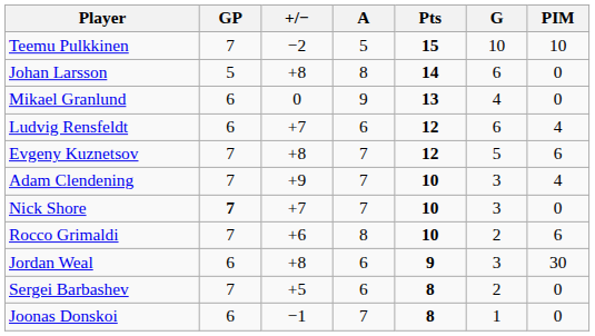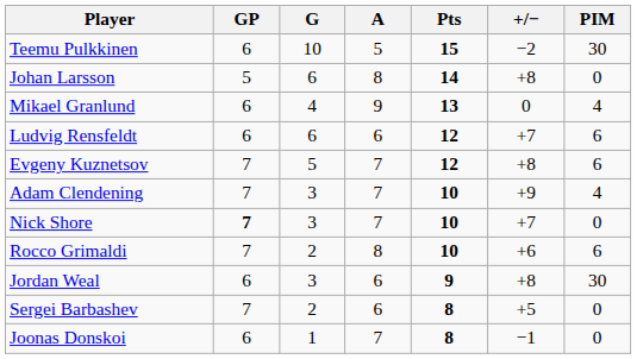 <table class="wikitable sortable" style="text-align:center;">
 <tr>
 <th width="175px">Player</th>
 <th width="50px">GP</th>
-<th width="60px">+/−</th>
+<th width="50px">G</th>
 <th width="50px">A</th>
 <th width="60px">Pts</th>
-<th width="50px">G</th>
+<th width="60px">+/−</th>
 <th width="50px">PIM</th>
 </tr>
 <tr>
 <td style="text-align:left;"> <a href='#'>Teemu Pulkkinen</a></td>
-<td>7</td>
-<td>−2</td>
+<td>6</td>
+<td>10</td>
 <td>5</td>
 <td><strong>15</strong></td>
-<td>10</td>
-<td>10</td>
+<td>−2</td>
+<td>30</td>
 </tr>
 <tr>
 <td style="text-align:left;"> <a href='#'>Johan Larsson</a></td>
 <td>5</td>
-<td>+8</td>
+<td>6</td>
 <td>8</td>
 <td><strong>14</strong></td>
-<td>6</td>
+<td>+8</td>
 <td>0</td>
 </tr>
 <tr>
 <td style="text-align:left;"> <a href='#'>Mikael Granlund</a></td>
 <td>6</td>
-<td>0</td>
+<td>4</td>
 <td>9</td>
 <td><strong>13</strong></td>
+<td>0</td>
 <td>4</td>
-<td>0</td>
 </tr>
 <tr>
 <td style="text-align:left;"> <a href='#'>Ludvig Rensfeldt</a></td>
 <td>6</td>
+<td>6</td>
+<td>6</td>
+<td><strong>12</strong></td>
 <td>+7</td>
 <td>6</td>
-<td><strong>12</strong></td>
-<td>6</td>
-<td>4</td>
 </tr>
 <tr>
 <td style="text-align:left;"> <a href='#'>Evgeny Kuznetsov</a></td>
 <td>7</td>
-<td>+8</td>
+<td>5</td>
 <td>7</td>
 <td><strong>12</strong></td>
-<td>5</td>
+<td>+8</td>
 <td>6</td>
 </tr>
 <tr>
 <td style="text-align:left;"> <a href='#'>Adam Clendening</a></td>
 <td>7</td>
-<td>+9</td>
+<td>3</td>
 <td>7</td>
 <td><strong>10</strong></td>
-<td>3</td>
+<td>+9</td>
 <td>4</td>
 </tr>
 <tr>
 <td style="text-align:left;"> <a href='#'>Nick Shore</a></td>
 <td><strong>7</strong></td>
-<td>+7</td>
+<td>3</td>
 <td>7</td>
 <td><strong>10</strong></td>
-<td>3</td>
+<td>+7</td>
 <td>0</td>
 </tr>
 <tr>
 <td style="text-align:left;"> <a href='#'>Rocco Grimaldi</a></td>
 <td>7</td>
-<td>+6</td>
+<td>2</td>
 <td>8</td>
 <td><strong>10</strong></td>
-<td>2</td>
+<td>+6</td>
 <td>6</td>
 </tr>
 <tr>
 <td style="text-align:left;"> <a href='#'>Jordan Weal</a></td>
 <td>6</td>
-<td>+8</td>
+<td>3</td>
 <td>6</td>
 <td><strong>9</strong></td>
-<td>3</td>
+<td>+8</td>
 <td>30</td>
 </tr>
 <tr>
 <td style="text-align:left;"> <a href='#'>Sergei Barbashev</a></td>
 <td>7</td>
-<td>+5</td>
+<td>2</td>
 <td>6</td>
 <td><strong>8</strong></td>
-<td>2</td>
+<td>+5</td>
 <td>0</td>
 </tr>
 <tr>
 <td style="text-align:left;"> <a href='#'>Joonas Donskoi</a></td>
 <td>6</td>
-<td>−1</td>
+<td>1</td>
 <td>7</td>
 <td><strong>8</strong></td>
-<td>1</td>
+<td>−1</td>
 <td>0</td>
 </tr>
 </table>
